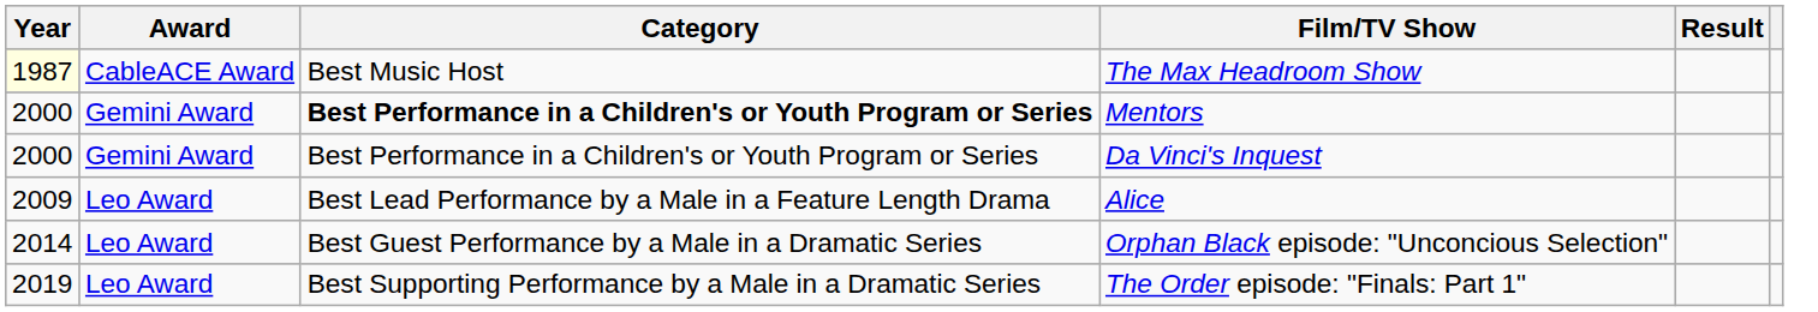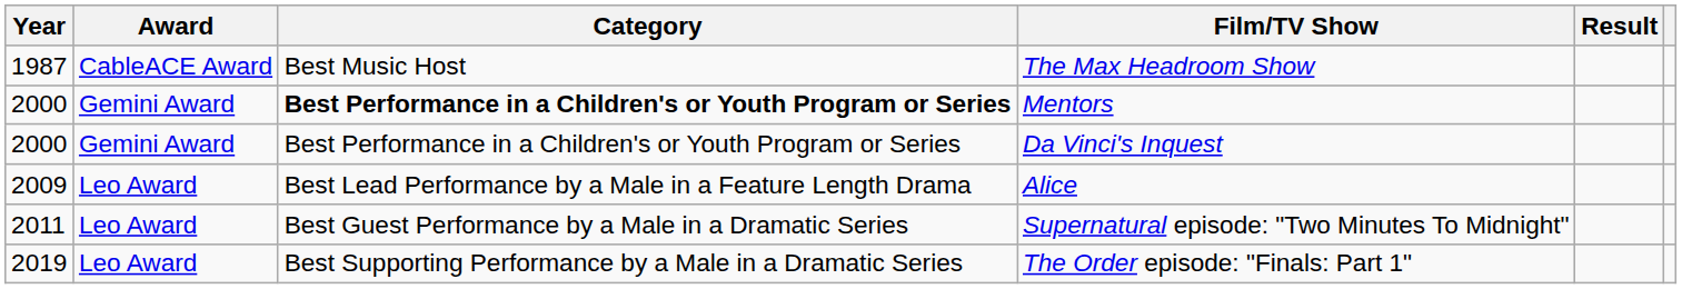 <table class="wikitable" style="font-size: 90%;">
 <tr>
 <th>Year</th>
 <th>Award</th>
 <th>Category</th>
 <th>Film/TV Show</th>
 <th>Result</th>
 <th class="unsortable"></th>
 </tr>
 <tr>
-<td style="background: lightyellow;">1987</td>
+<td>1987</td>
 <td><a href='#'>CableACE Award</a></td>
 <td>Best Music Host</td>
 <td><em><a href='#'>The Max Headroom Show</a></em></td>
 <td></td>
 <td style="text-align:center;"></td>
 </tr>
 <tr>
 <td>2000</td>
 <td><a href='#'>Gemini Award</a></td>
 <td><strong>Best Performance in a Children's or Youth Program or Series</strong></td>
 <td><em><a href='#'>Mentors</a></em></td>
 <td></td>
 <td style="text-align:center;"></td>
 </tr>
 <tr>
 <td>2000</td>
 <td><a href='#'>Gemini Award</a></td>
 <td>Best Performance in a Children's or Youth Program or Series</td>
 <td><em><a href='#'>Da Vinci's Inquest</a></em></td>
 <td></td>
 <td style="text-align:center;"></td>
 </tr>
 <tr>
 <td>2009</td>
 <td><a href='#'>Leo Award</a></td>
 <td>Best Lead Performance by a Male in a Feature Length Drama</td>
 <td><em><a href='#'>Alice</a></em></td>
 <td></td>
 <td style="text-align:center;"></td>
 </tr>
 <tr>
-<td>2014</td>
+<td>2011</td>
 <td><a href='#'>Leo Award</a></td>
 <td>Best Guest Performance by a Male in a Dramatic Series</td>
-<td><em><a href='#'>Orphan Black</a></em> episode: "Unconcious Selection"</td>
+<td><em><a href='#'>Supernatural</a></em> episode: "Two Minutes To Midnight"</td>
 <td></td>
 <td style="text-align:center;"></td>
 </tr>
 <tr>
 <td>2019</td>
 <td><a href='#'>Leo Award</a></td>
 <td>Best Supporting Performance by a Male in a Dramatic Series</td>
 <td><em><a href='#'>The Order</a></em> episode: "Finals: Part 1"</td>
 <td></td>
 <td style="text-align:center;"></td>
 </tr>
 </table>
